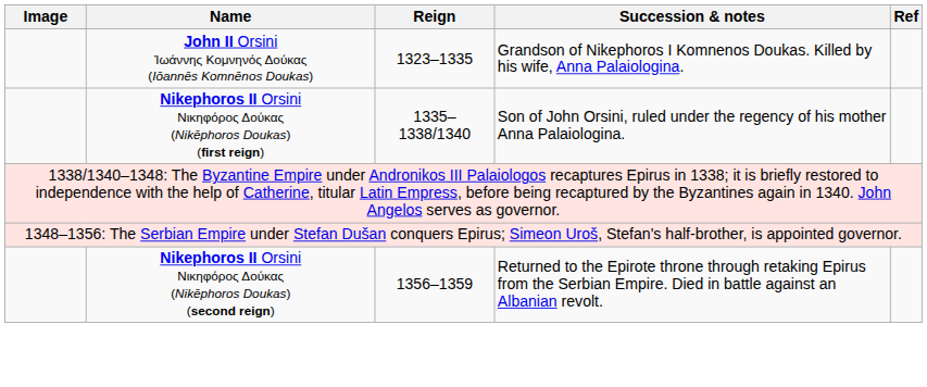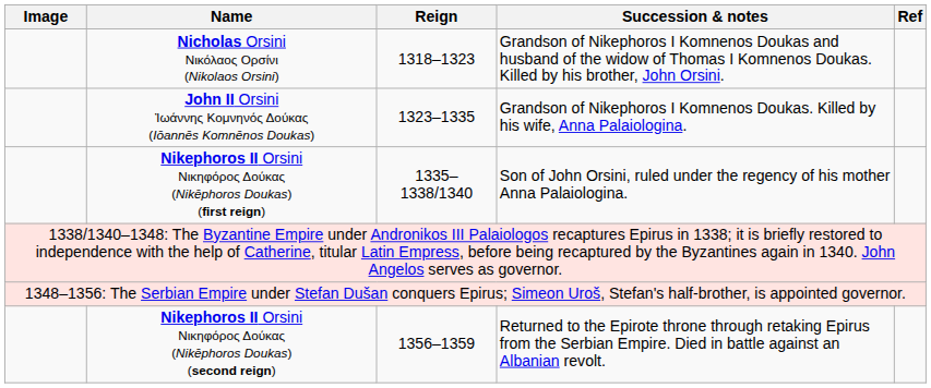 <table class="wikitable" style="width:960px">
 <tr>
 <th width="80px">Image</th>
 <th width="310px">Name</th>
 <th width="120px">Reign</th>
 <th width="430px">Succession & notes</th>
 <th width="20px">Ref</th>
+</tr>
+<tr>
+<td></td>
+<td align="center"><a href='#'><strong>Nicholas</strong> Orsini</a><br><small>Νικόλαος Ορσίνι</small><br><small>(<em>Nikolaos Orsini</em>)</small></td>
+<td align="center">1318–1323</td>
+<td>Grandson of Nikephoros I Komnenos Doukas and husband of the widow of Thomas I Komnenos Doukas. Killed by his brother, <a href='#'>John Orsini</a>.</td>
+<td></td>
 </tr>
 <tr>
 <td></td>
 <td align="center"><a href='#'><strong>John II</strong> Orsini</a><br><small>Ἰωάννης Κομνηνός Δούκας</small><br><small>(<em>Iōannēs Komnēnos Doukas</em>)</small></td>
 <td align="center">1323–1335</td>
 <td>Grandson of Nikephoros I Komnenos Doukas. Killed by his wife, <a href='#'>Anna Palaiologina</a>.</td>
 <td></td>
 </tr>
 <tr>
 <td></td>
 <td align="center"><a href='#'><strong>Nikephoros II</strong> Orsini</a><br><small>Νικηφόρος Δούκας</small><br><small>(<em>Nikēphoros Doukas</em>)</small><br><small>(<strong>first reign</strong>)</small></td>
 <td align="center">1335–1338/1340</td>
 <td>Son of John Orsini, ruled under the regency of his mother Anna Palaiologina.</td>
 <td></td>
 </tr>
 <tr>
 <td colspan="5" align="center" style="background-color:MistyRose">1338/1340–1348: The <a href='#'>Byzantine Empire</a> under <a href='#'>Andronikos III Palaiologos</a> recaptures Epirus in 1338; it is briefly restored to independence with the help of <a href='#'>Catherine</a>, titular <a href='#'>Latin Empress</a>, before being recaptured by the Byzantines again in 1340. <a href='#'>John Angelos</a> serves as governor.</td>
 </tr>
 <tr>
 <td colspan="5" align="center" style="background-color:MistyRose">1348–1356: The <a href='#'>Serbian Empire</a> under <a href='#'>Stefan Dušan</a> conquers Epirus; <a href='#'>Simeon Uroš</a>, Stefan's half-brother, is appointed governor.</td>
 </tr>
 <tr>
 <td></td>
 <td align="center"><a href='#'><strong>Nikephoros II</strong> Orsini</a><br><small>Νικηφόρος Δούκας</small><br><small>(<em>Nikēphoros Doukas</em>)</small><br><small>(<strong>second reign</strong>)</small></td>
 <td align="center">1356–1359</td>
 <td>Returned to the Epirote throne through retaking Epirus from the Serbian Empire. Died in battle against an <a href='#'>Albanian</a> revolt.</td>
 <td><br></td>
 </tr>
 </table>
